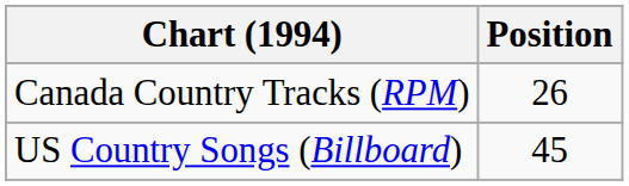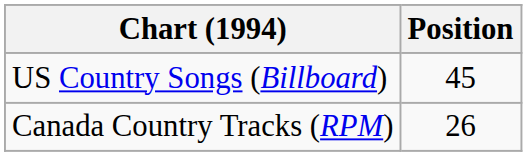 <table class="wikitable sortable">
 <tr>
 <th scope="col">Chart (1994)</th>
 <th scope="col">Position</th>
 </tr>
 <tr>
+<td>US <a href='#'>Country Songs</a> (<em><a href='#'>Billboard</a></em>)</td>
+<td align="center">45</td>
+</tr>
+<tr>
 <td>Canada Country Tracks (<em><a href='#'>RPM</a></em>)</td>
 <td align="center">26</td>
 </tr>
-<tr>
-<td>US <a href='#'>Country Songs</a> (<em><a href='#'>Billboard</a></em>)</td>
-<td align="center">45</td>
-</tr>
 </table>
